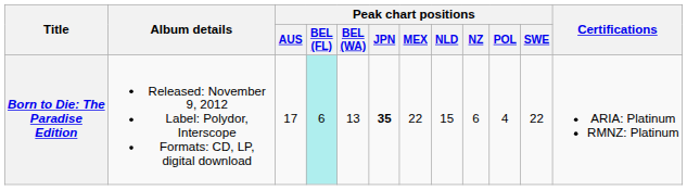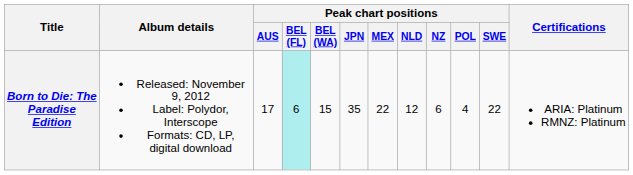 <table class="wikitable plainrowheaders" style="text-align:center;">
 <tr>
 <th scope="col" rowspan="2" style="width:11em;">Title</th>
 <th scope="col" rowspan="2" style="width:18em;">Album details</th>
 <th scope="col" colspan="9">Peak chart positions</th>
 <th scope="col" rowspan="2" style="width:13em;"><a href='#'>Certifications</a></th>
 </tr>
 <tr>
 <th scope="col" style="width:2.5em; font-size:90%;"><a href='#'>AUS</a><br></th>
 <th scope="col" style="width:2.5em; font-size:90%;"><a href='#'>BEL<br>(FL)</a><br></th>
 <th scope="col" style="width:2.5em; font-size:90%;"><a href='#'>BEL<br>(WA)</a><br></th>
 <th scope="col" style="width:2.5em; font-size:90%;"><a href='#'>JPN</a><br></th>
 <th scope="col" style="width:2.5em; font-size:90%;"><a href='#'>MEX</a><br></th>
 <th scope="col" style="width:2.5em; font-size:90%;"><a href='#'>NLD</a><br></th>
 <th scope="col" style="width:2.5em; font-size:90%;"><a href='#'>NZ</a><br></th>
 <th scope="col" style="width:2.5em; font-size:90%;"><a href='#'>POL</a><br></th>
 <th scope="col" style="width:2.5em; font-size:90%;"><a href='#'>SWE</a><br></th>
 </tr>
 <tr>
 <th scope="row"><em><a href='#'>Born to Die: The Paradise Edition</a></em></th>
 <td><br><ul><li>Released: November 9, 2012</li><li>Label: Polydor, Interscope</li><li>Formats: CD, LP, digital download</li></ul></td>
 <td>17</td>
 <td style="background: paleturquoise;">6</td>
-<td>13</td>
-<td><strong>35</strong></td>
+<td>15</td>
+<td>35</td>
 <td>22</td>
-<td>15</td>
+<td>12</td>
 <td>6</td>
 <td>4</td>
 <td>22</td>
 <td><br><ul><li>ARIA: Platinum</li><li>RMNZ: Platinum</li></ul></td>
 </tr>
 </table>
